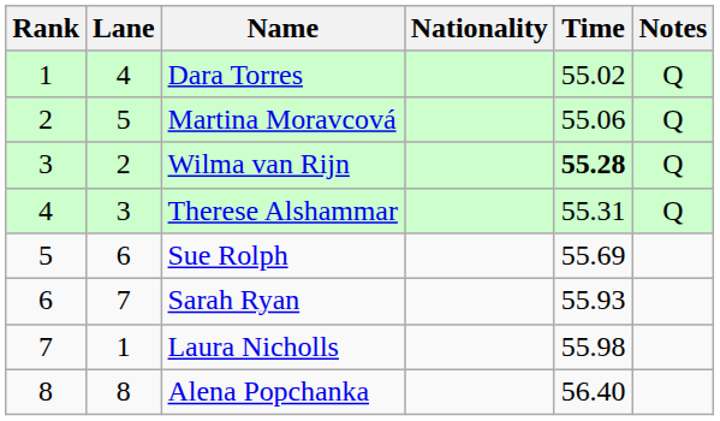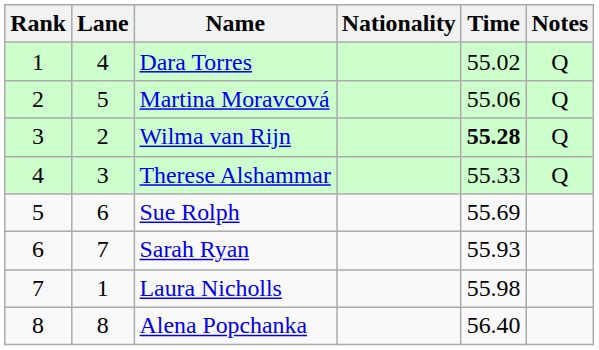 <table class="wikitable sortable" style="text-align:center">
 <tr>
 <th>Rank</th>
 <th>Lane</th>
 <th>Name</th>
 <th>Nationality</th>
 <th>Time</th>
 <th>Notes</th>
 </tr>
 <tr bgcolor=#cfc>
 <td>1</td>
 <td>4</td>
 <td align=left><a href='#'>Dara Torres</a></td>
 <td align=left></td>
 <td>55.02</td>
 <td>Q</td>
 </tr>
 <tr bgcolor=#cfc>
 <td>2</td>
 <td>5</td>
 <td align=left><a href='#'>Martina Moravcová</a></td>
 <td align=left></td>
 <td>55.06</td>
 <td>Q</td>
 </tr>
 <tr bgcolor=#cfc>
 <td>3</td>
 <td>2</td>
 <td align=left><a href='#'>Wilma van Rijn</a></td>
 <td align=left></td>
 <td><strong>55.28</strong></td>
 <td>Q</td>
 </tr>
 <tr bgcolor=#cfc>
 <td>4</td>
 <td>3</td>
 <td align=left><a href='#'>Therese Alshammar</a></td>
 <td align=left></td>
-<td>55.31</td>
+<td>55.33</td>
 <td>Q</td>
 </tr>
 <tr>
 <td>5</td>
 <td>6</td>
 <td align=left><a href='#'>Sue Rolph</a></td>
 <td align=left></td>
 <td>55.69</td>
 <td></td>
 </tr>
 <tr>
 <td>6</td>
 <td>7</td>
 <td align=left><a href='#'>Sarah Ryan</a></td>
 <td align=left></td>
 <td>55.93</td>
 <td></td>
 </tr>
 <tr>
 <td>7</td>
 <td>1</td>
 <td align=left><a href='#'>Laura Nicholls</a></td>
 <td align=left></td>
 <td>55.98</td>
 <td></td>
 </tr>
 <tr>
 <td>8</td>
 <td>8</td>
 <td align=left><a href='#'>Alena Popchanka</a></td>
 <td align=left></td>
 <td>56.40</td>
 <td></td>
 </tr>
 </table>
